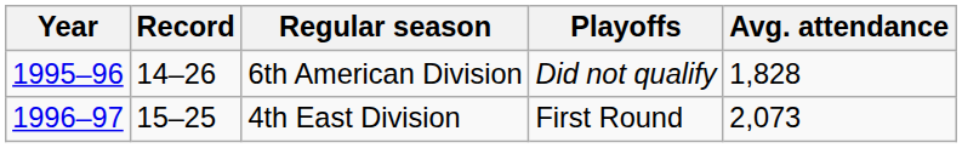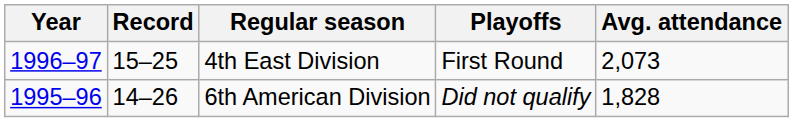 <table class="wikitable">
 <tr>
 <th>Year</th>
 <th>Record</th>
 <th>Regular season</th>
 <th>Playoffs</th>
 <th>Avg. attendance</th>
 </tr>
 <tr>
+<td><a href='#'>1996–97</a></td>
+<td>15–25</td>
+<td>4th East Division</td>
+<td>First Round</td>
+<td>2,073</td>
+</tr>
+<tr>
 <td><a href='#'>1995–96</a></td>
 <td>14–26</td>
 <td>6th American Division</td>
 <td><em>Did not qualify</em></td>
 <td>1,828</td>
 </tr>
-<tr>
-<td><a href='#'>1996–97</a></td>
-<td>15–25</td>
-<td>4th East Division</td>
-<td>First Round</td>
-<td>2,073</td>
-</tr>
 </table>
